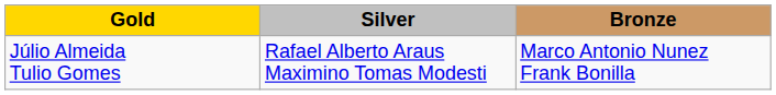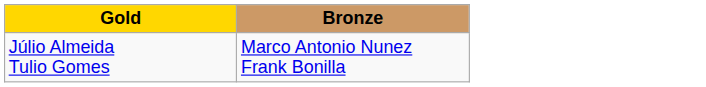 <table class="wikitable" style="text-align:left">
 <tr align="center">
 <td width=200 bgcolor=gold><strong>Gold</strong></td>
-<td width=200 bgcolor=silver><strong>Silver</strong></td>
 <td width=200 bgcolor=CC9966><strong>Bronze</strong></td>
 </tr>
 <tr>
 <td><a href='#'>Júlio Almeida</a><br><a href='#'>Tulio Gomes</a><br><em></em></td>
-<td><a href='#'>Rafael Alberto Araus</a><br><a href='#'>Maximino Tomas Modesti</a><br><em></em></td>
 <td><a href='#'>Marco Antonio Nunez</a><br><a href='#'>Frank Bonilla</a><br><em></em></td>
 </tr>
 </table>
